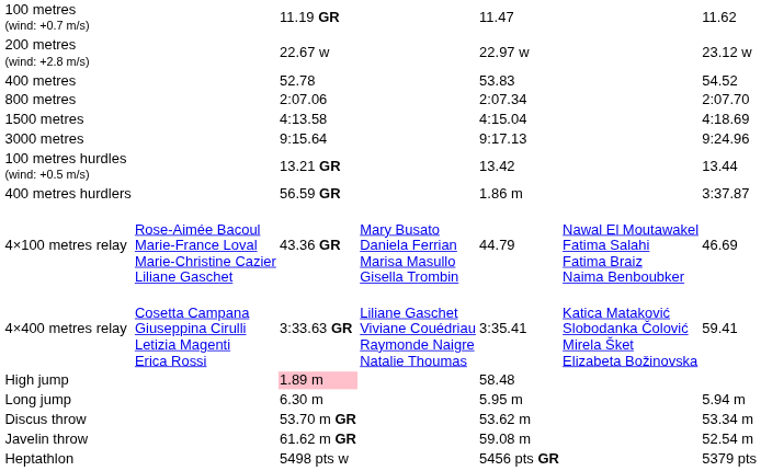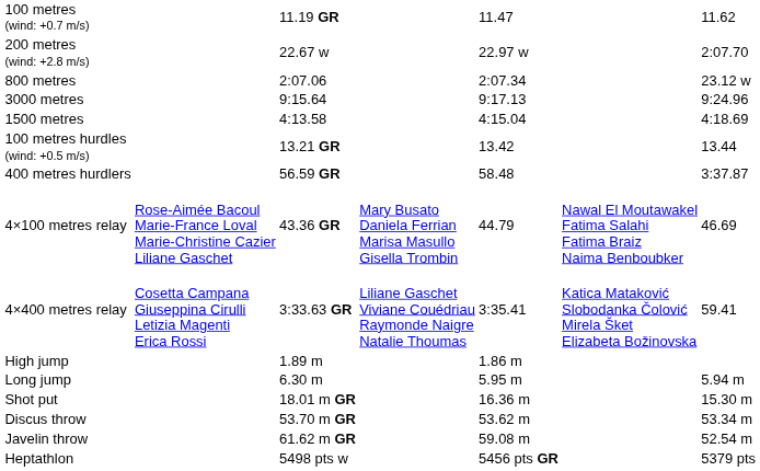 <table>
 <tr>
 <td>100 metres<br><small>(wind: +0.7 m/s)</small></td>
 <td></td>
 <td>11.19 <strong>GR</strong></td>
 <td></td>
 <td>11.47</td>
 <td></td>
 <td>11.62</td>
 </tr>
 <tr>
 <td>200 metres<br><small>(wind: +2.8 m/s)</small></td>
 <td></td>
 <td>22.67 w</td>
 <td></td>
 <td>22.97 w</td>
 <td></td>
-<td>23.12 w</td>
-</tr>
-<tr>
-<td>400 metres</td>
-<td></td>
-<td>52.78</td>
-<td></td>
-<td>53.83</td>
-<td></td>
-<td>54.52</td>
+<td>2:07.70</td>
 </tr>
 <tr>
 <td>800 metres</td>
 <td></td>
 <td>2:07.06</td>
 <td></td>
 <td>2:07.34</td>
 <td></td>
-<td>2:07.70</td>
+<td>23.12 w</td>
+</tr>
+<tr>
+<td>3000 metres</td>
+<td></td>
+<td>9:15.64</td>
+<td></td>
+<td>9:17.13</td>
+<td></td>
+<td>9:24.96</td>
 </tr>
 <tr>
 <td>1500 metres</td>
 <td></td>
 <td>4:13.58</td>
 <td></td>
 <td>4:15.04</td>
 <td></td>
 <td>4:18.69</td>
-</tr>
-<tr>
-<td>3000 metres</td>
-<td></td>
-<td>9:15.64</td>
-<td></td>
-<td>9:17.13</td>
-<td></td>
-<td>9:24.96</td>
 </tr>
 <tr>
 <td>100 metres hurdles<br><small>(wind: +0.5 m/s)</small></td>
 <td></td>
 <td>13.21 <strong>GR</strong></td>
 <td></td>
 <td>13.42</td>
 <td></td>
 <td>13.44</td>
 </tr>
 <tr>
 <td>400 metres hurdlers</td>
 <td></td>
 <td>56.59 <strong>GR</strong></td>
 <td></td>
-<td>1.86 m</td>
+<td>58.48</td>
 <td></td>
 <td>3:37.87</td>
 </tr>
 <tr>
 <td>4×100 metres relay</td>
 <td><br><a href='#'>Rose-Aimée Bacoul</a><br><a href='#'>Marie-France Loval</a><br><a href='#'>Marie-Christine Cazier</a><br><a href='#'>Liliane Gaschet</a></td>
 <td>43.36 <strong>GR</strong></td>
 <td><br><a href='#'>Mary Busato</a><br><a href='#'>Daniela Ferrian</a><br><a href='#'>Marisa Masullo</a><br><a href='#'>Gisella Trombin</a></td>
 <td>44.79</td>
 <td><br><a href='#'>Nawal El Moutawakel</a><br><a href='#'>Fatima Salahi</a><br><a href='#'>Fatima Braiz</a><br><a href='#'>Naima Benboubker</a></td>
 <td>46.69</td>
 </tr>
 <tr>
 <td>4×400 metres relay</td>
 <td><br><a href='#'>Cosetta Campana</a><br><a href='#'>Giuseppina Cirulli</a><br><a href='#'>Letizia Magenti</a><br><a href='#'>Erica Rossi</a></td>
 <td>3:33.63 <strong>GR</strong></td>
 <td><br><a href='#'>Liliane Gaschet</a><br><a href='#'>Viviane Couédriau</a><br><a href='#'>Raymonde Naigre</a><br><a href='#'>Natalie Thoumas</a></td>
 <td>3:35.41</td>
 <td><br><a href='#'>Katica Mataković</a><br><a href='#'>Slobodanka Čolović</a><br><a href='#'>Mirela Šket</a><br><a href='#'>Elizabeta Božinovska</a></td>
 <td>59.41</td>
 </tr>
 <tr>
 <td>High jump</td>
 <td></td>
-<td style="background: pink;">1.89 m</td>
+<td>1.89 m</td>
 <td> <br></td>
-<td>58.48</td>
+<td>1.86 m</td>
 <td><br></td>
 <td></td>
 </tr>
 <tr>
 <td>Long jump</td>
 <td></td>
 <td>6.30 m</td>
 <td></td>
 <td>5.95 m</td>
 <td></td>
 <td>5.94 m</td>
+</tr>
+<tr>
+<td>Shot put</td>
+<td></td>
+<td>18.01 m <strong>GR</strong></td>
+<td></td>
+<td>16.36 m</td>
+<td></td>
+<td>15.30 m</td>
 </tr>
 <tr>
 <td>Discus throw</td>
 <td></td>
 <td>53.70 m <strong>GR</strong></td>
 <td></td>
 <td>53.62 m</td>
 <td></td>
 <td>53.34 m</td>
 </tr>
 <tr>
 <td>Javelin throw</td>
 <td></td>
 <td>61.62 m <strong>GR</strong></td>
 <td></td>
 <td>59.08 m</td>
 <td></td>
 <td>52.54 m</td>
 </tr>
 <tr>
 <td>Heptathlon</td>
 <td></td>
 <td>5498 pts w</td>
 <td></td>
 <td>5456 pts <strong>GR</strong></td>
 <td></td>
 <td>5379 pts</td>
 </tr>
 </table>
